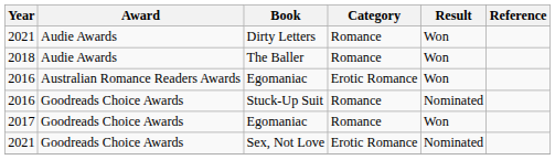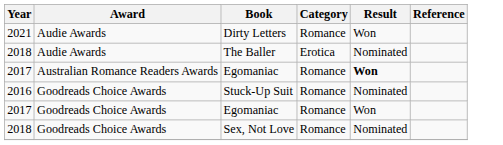 <table class="wikitable">
 <tr>
 <th>Year</th>
 <th>Award</th>
 <th>Book</th>
 <th>Category</th>
 <th>Result</th>
 <th>Reference</th>
 </tr>
 <tr>
 <td>2021</td>
 <td>Audie Awards</td>
 <td>Dirty Letters</td>
 <td>Romance</td>
 <td>Won</td>
 <td></td>
 </tr>
 <tr>
 <td>2018</td>
 <td>Audie Awards</td>
 <td>The Baller</td>
-<td>Romance</td>
-<td>Won</td>
+<td>Erotica</td>
+<td>Nominated</td>
 <td></td>
 </tr>
 <tr>
-<td>2016</td>
+<td>2017</td>
 <td>Australian Romance Readers Awards</td>
 <td>Egomaniac</td>
-<td>Erotic Romance</td>
-<td>Won</td>
+<td>Romance</td>
+<td><strong>Won</strong></td>
 <td></td>
 </tr>
 <tr>
 <td>2016</td>
 <td>Goodreads Choice Awards</td>
 <td>Stuck-Up Suit</td>
 <td>Romance</td>
 <td>Nominated</td>
 <td></td>
 </tr>
 <tr>
 <td>2017</td>
 <td>Goodreads Choice Awards</td>
 <td>Egomaniac</td>
 <td>Romance</td>
 <td>Won</td>
 <td></td>
 </tr>
 <tr>
-<td>2021</td>
+<td>2018</td>
 <td>Goodreads Choice Awards</td>
 <td>Sex, Not Love</td>
-<td>Erotic Romance</td>
+<td>Romance</td>
 <td>Nominated</td>
 <td></td>
 </tr>
 <tr>
 </tr>
 </table>
